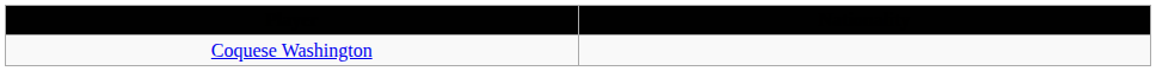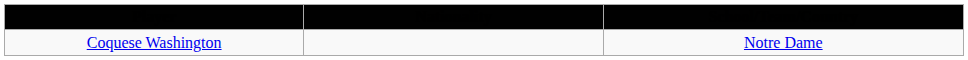 <table class="wikitable" style="text-align:center; width:60em">
 <tr>
 <th style="background: #010101" width="10%"><span>Player</span></th>
 <th style="background: #010101" width="10%"><span>Nationality</span></th>
+<th style="background: #010101" width="10%"><span>School/Team/Country</span></th>
 </tr>
 <tr>
 <td><a href='#'>Coquese Washington</a></td>
 <td></td>
+<td><a href='#'>Notre Dame</a></td>
 </tr>
 </table>
